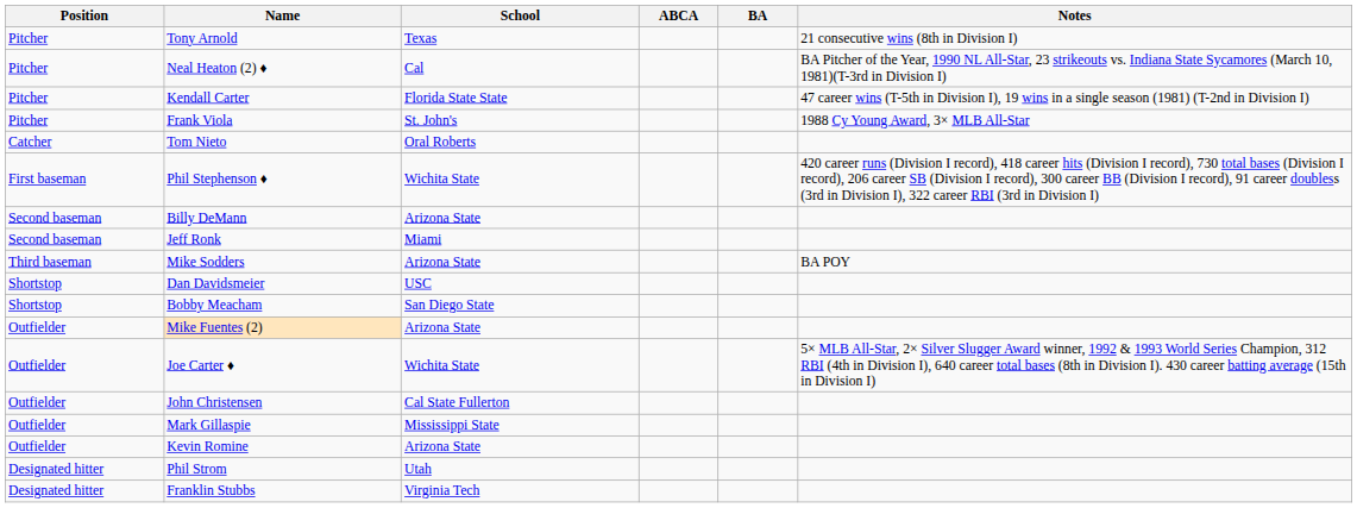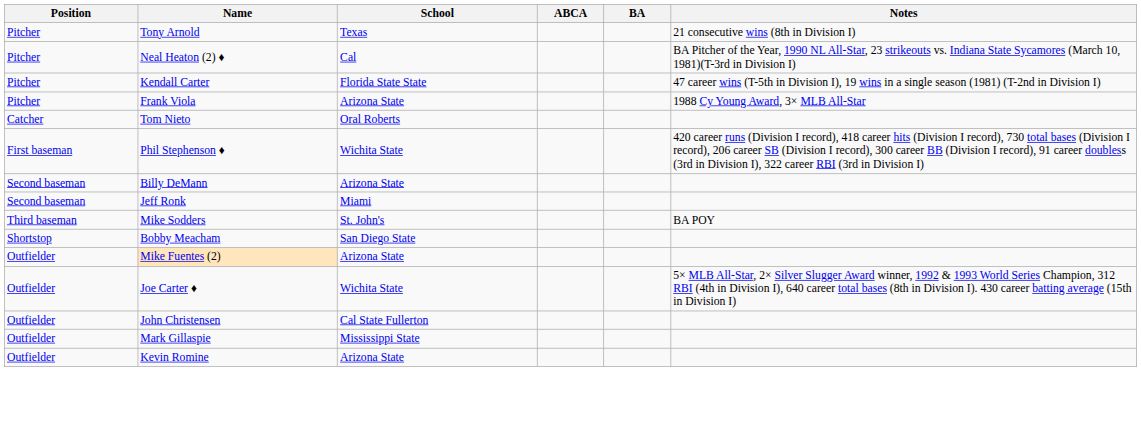 <table class="wikitable sortable" style="width:98%;">
 <tr>
 <th width=10%>Position</th>
 <th width=15%>Name</th>
 <th width=15%>School</th>
 <th width=5%>ABCA</th>
 <th width=5%>BA</th>
 <th width=35% class="unsortable">Notes</th>
 </tr>
 <tr>
 <td><a href='#'>Pitcher</a></td>
 <td><a href='#'>Tony Arnold</a></td>
 <td><a href='#'>Texas</a></td>
 <td></td>
 <td></td>
 <td>21 consecutive <a href='#'>wins</a> (8th in Division I)</td>
 </tr>
 <tr>
 <td><a href='#'>Pitcher</a></td>
 <td><a href='#'>Neal Heaton</a> (2) ♦</td>
 <td><a href='#'>Cal</a></td>
 <td></td>
 <td></td>
 <td>BA Pitcher of the Year, <a href='#'>1990 NL All-Star</a>, 23 <a href='#'>strikeouts</a> vs. <a href='#'>Indiana State Sycamores</a> (March 10, 1981)(T-3rd in Division I)</td>
 </tr>
 <tr>
 <td><a href='#'>Pitcher</a></td>
 <td><a href='#'>Kendall Carter</a></td>
 <td><a href='#'>Florida State State</a></td>
 <td></td>
 <td></td>
 <td>47 career <a href='#'>wins</a> (T-5th in Division I), 19 <a href='#'>wins</a> in a single season (1981) (T-2nd in Division I)</td>
 </tr>
 <tr>
 <td><a href='#'>Pitcher</a></td>
 <td><a href='#'>Frank Viola</a></td>
-<td><a href='#'>St. John's</a></td>
+<td><a href='#'>Arizona State</a></td>
 <td></td>
 <td></td>
 <td>1988 <a href='#'>Cy Young Award</a>, 3× <a href='#'>MLB All-Star</a></td>
 </tr>
 <tr>
 <td><a href='#'>Catcher</a></td>
 <td><a href='#'>Tom Nieto</a></td>
 <td><a href='#'>Oral Roberts</a></td>
 <td></td>
 <td></td>
 <td></td>
 </tr>
 <tr>
 <td><a href='#'>First baseman</a></td>
 <td><a href='#'>Phil Stephenson</a> ♦</td>
 <td><a href='#'>Wichita State</a></td>
 <td></td>
 <td></td>
 <td>420 career <a href='#'>runs</a> (Division I record), 418 career <a href='#'>hits</a> (Division I record), 730 <a href='#'>total bases</a> (Division I record), 206 career <a href='#'>SB</a> (Division I record), 300 career <a href='#'>BB</a> (Division I record), 91 career <a href='#'>doubles</a>s (3rd in Division I), 322 career <a href='#'>RBI</a> (3rd in Division I)</td>
 </tr>
 <tr>
 <td><a href='#'>Second baseman</a></td>
 <td><a href='#'>Billy DeMann</a></td>
 <td><a href='#'>Arizona State</a></td>
 <td></td>
 <td></td>
 <td></td>
 </tr>
 <tr>
 <td><a href='#'>Second baseman</a></td>
 <td><a href='#'>Jeff Ronk</a></td>
 <td><a href='#'>Miami</a></td>
 <td></td>
 <td></td>
 <td></td>
 </tr>
 <tr>
 <td><a href='#'>Third baseman</a></td>
 <td><a href='#'>Mike Sodders</a></td>
-<td><a href='#'>Arizona State</a></td>
+<td><a href='#'>St. John's</a></td>
 <td></td>
 <td></td>
 <td>BA POY</td>
-</tr>
-<tr>
-<td><a href='#'>Shortstop</a></td>
-<td><a href='#'>Dan Davidsmeier</a></td>
-<td><a href='#'>USC</a></td>
-<td></td>
-<td></td>
-<td></td>
 </tr>
 <tr>
 <td><a href='#'>Shortstop</a></td>
 <td><a href='#'>Bobby Meacham</a></td>
 <td><a href='#'>San Diego State</a></td>
 <td></td>
 <td></td>
 <td></td>
 </tr>
 <tr>
 <td><a href='#'>Outfielder</a></td>
 <td style="background-color:#FFE6BD"><a href='#'>Mike Fuentes</a> (2)</td>
 <td><a href='#'>Arizona State</a></td>
 <td></td>
 <td></td>
 <td></td>
 </tr>
 <tr>
 <td><a href='#'>Outfielder</a></td>
 <td><a href='#'>Joe Carter</a> ♦</td>
 <td><a href='#'>Wichita State</a></td>
 <td></td>
 <td></td>
 <td>5× <a href='#'>MLB All-Star</a>, 2× <a href='#'>Silver Slugger Award</a> winner, <a href='#'>1992</a> & <a href='#'>1993 World Series</a> Champion, 312 <a href='#'>RBI</a> (4th in Division I), 640 career <a href='#'>total bases</a> (8th in Division I). 430 career <a href='#'>batting average</a> (15th in Division I)</td>
 </tr>
 <tr>
 <td><a href='#'>Outfielder</a></td>
 <td><a href='#'>John Christensen</a></td>
 <td><a href='#'>Cal State Fullerton</a></td>
 <td></td>
 <td></td>
 <td></td>
 </tr>
 <tr>
 <td><a href='#'>Outfielder</a></td>
 <td><a href='#'>Mark Gillaspie</a></td>
 <td><a href='#'>Mississippi State</a></td>
 <td></td>
 <td></td>
 <td></td>
 </tr>
 <tr>
 <td><a href='#'>Outfielder</a></td>
 <td><a href='#'>Kevin Romine</a></td>
 <td><a href='#'>Arizona State</a></td>
 <td></td>
 <td></td>
 <td></td>
 </tr>
-<tr>
-<td><a href='#'>Designated hitter</a></td>
-<td><a href='#'>Phil Strom</a></td>
-<td><a href='#'>Utah</a></td>
-<td></td>
-<td></td>
-<td></td>
-</tr>
-<tr>
-<td><a href='#'>Designated hitter</a></td>
-<td><a href='#'>Franklin Stubbs</a></td>
-<td><a href='#'>Virginia Tech</a></td>
-<td></td>
-<td></td>
-<td></td>
-</tr>
 </table>
